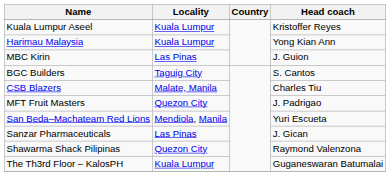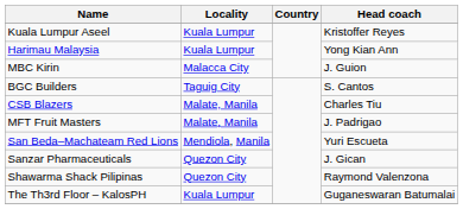 <table class="wikitable sortable">
 <tr>
 <th>Name</th>
 <th>Locality</th>
 <th>Country</th>
 <th>Head coach</th>
 </tr>
 <tr>
 </tr>
 <tr>
 <td>Kuala Lumpur Aseel</td>
 <td><a href='#'>Kuala Lumpur</a></td>
 <td rowspan=3></td>
 <td> Kristoffer Reyes</td>
 </tr>
 <tr>
 <td><a href='#'>Harimau Malaysia</a></td>
 <td><a href='#'>Kuala Lumpur</a></td>
 <td> Yong Kian Ann</td>
 </tr>
 <tr>
 <td>MBC Kirin</td>
-<td><a href='#'>Las Pinas</a></td>
+<td><a href='#'>Malacca City</a></td>
 <td> J. Guion</td>
 </tr>
 <tr>
 <td>BGC Builders</td>
 <td><a href='#'>Taguig City</a></td>
 <td rowspan=7></td>
 <td> S. Cantos</td>
 </tr>
 <tr>
 <td><a href='#'>CSB Blazers</a></td>
 <td><a href='#'>Malate, Manila</a></td>
 <td> Charles Tiu</td>
 </tr>
 <tr>
 <td>MFT Fruit Masters</td>
-<td><a href='#'>Quezon City</a></td>
+<td><a href='#'>Malate, Manila</a></td>
 <td> J. Padrigao</td>
 </tr>
 <tr>
 <td><a href='#'>San Beda–Machateam Red Lions</a></td>
 <td><a href='#'>Mendiola</a>, <a href='#'>Manila</a></td>
 <td> Yuri Escueta</td>
 </tr>
 <tr>
 <td>Sanzar Pharmaceuticals</td>
-<td><a href='#'>Las Pinas</a></td>
+<td><a href='#'>Quezon City</a></td>
 <td> J. Gican</td>
 </tr>
 <tr>
 <td>Shawarma Shack Pilipinas</td>
 <td><a href='#'>Quezon City</a></td>
 <td> Raymond Valenzona</td>
 </tr>
 <tr>
 <td>The Th3rd Floor – KalosPH</td>
 <td><a href='#'>Kuala Lumpur</a></td>
 <td> Guganeswaran Batumalai</td>
 </tr>
 <tr>
 </tr>
 </table>
